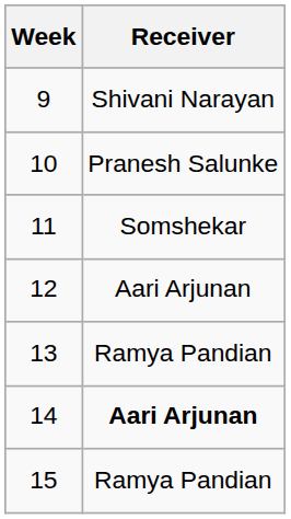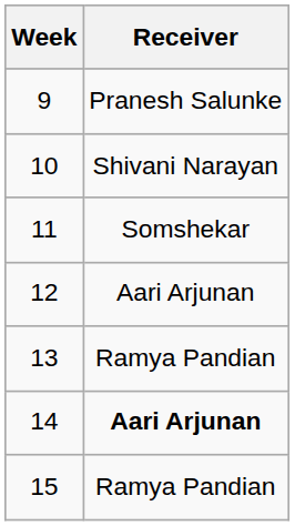 <table class="wikitable sortable" style=" text-align:center; font-size:85%; line-height:28px; width:auto;">
 <tr>
 <th>Week</th>
 <th>Receiver</th>
 </tr>
 <tr>
 <td>9</td>
-<td>Shivani Narayan</td>
+<td>Pranesh Salunke</td>
 </tr>
 <tr>
 <td>10</td>
-<td>Pranesh Salunke</td>
+<td>Shivani Narayan</td>
 </tr>
 <tr>
 <td>11</td>
 <td>Somshekar</td>
 </tr>
 <tr>
 <td>12</td>
 <td>Aari Arjunan</td>
 </tr>
 <tr>
 <td>13</td>
 <td>Ramya Pandian</td>
 </tr>
 <tr>
 <td>14</td>
 <td><strong>Aari Arjunan</strong></td>
 </tr>
 <tr>
 <td>15</td>
 <td>Ramya Pandian</td>
 </tr>
 </table>
